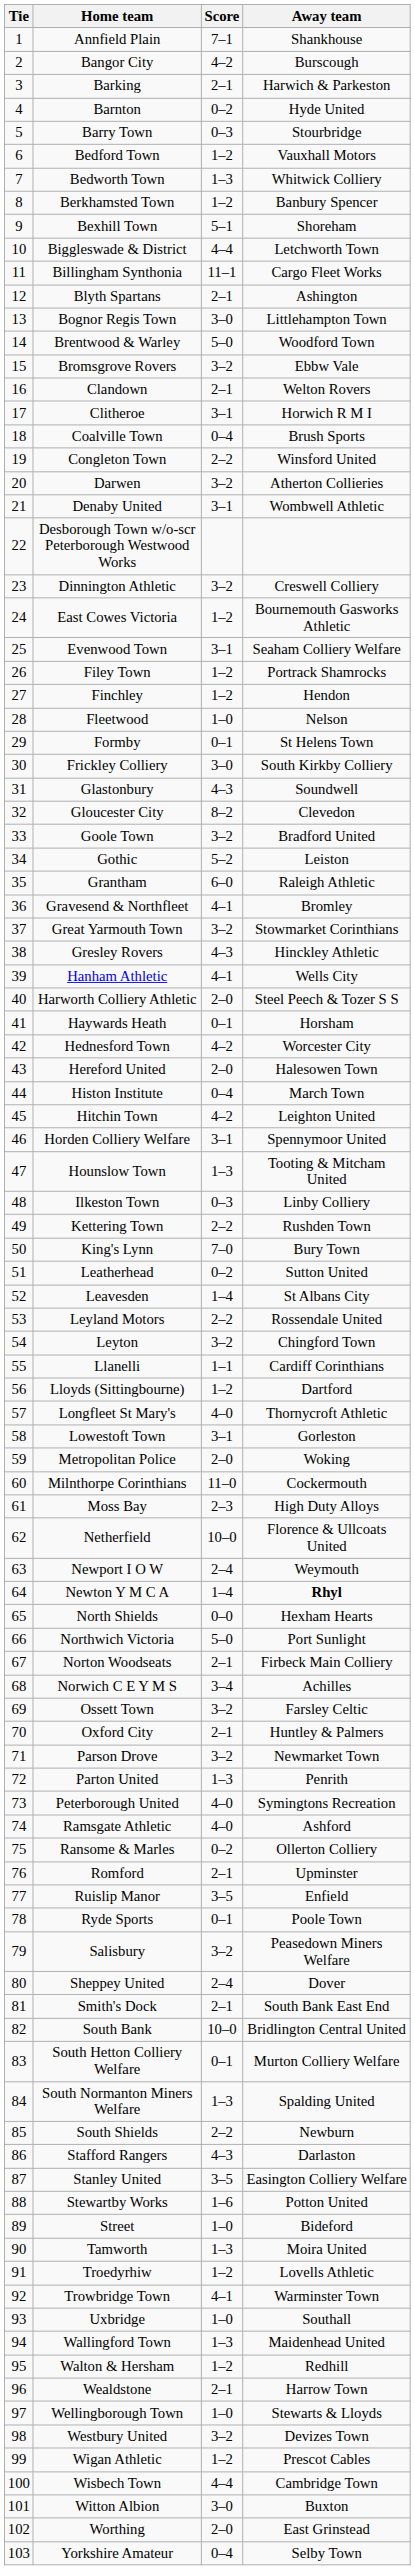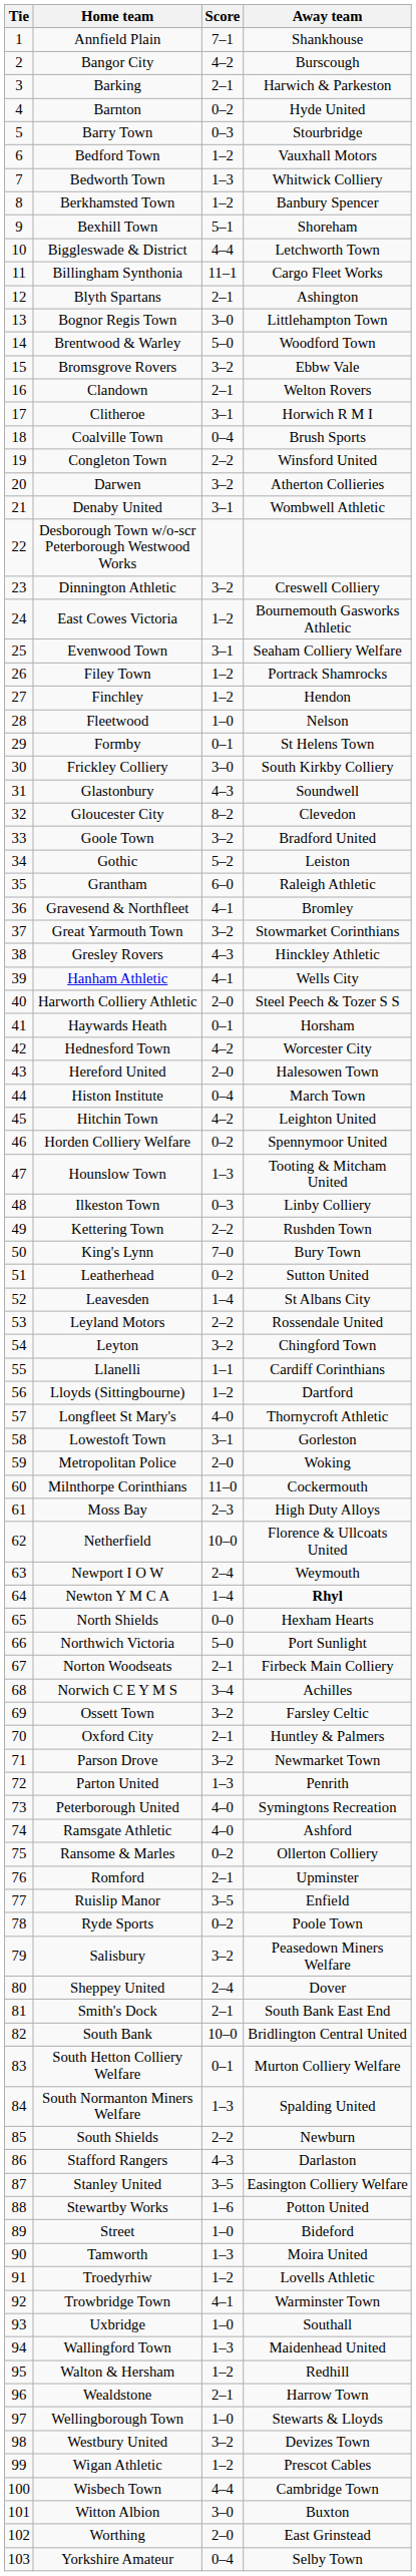 <table class="wikitable" style="text-align:center;">
 <tr>
 <th width=20>Tie</th>
 <th width=175>Home team</th>
 <th width=20>Score</th>
 <th width=175>Away team</th>
 </tr>
 <tr>
 <td>1</td>
 <td>Annfield Plain</td>
 <td>7–1</td>
 <td>Shankhouse</td>
 </tr>
 <tr>
 <td>2</td>
 <td>Bangor City</td>
 <td>4–2</td>
 <td>Burscough</td>
 </tr>
 <tr>
 <td>3</td>
 <td>Barking</td>
 <td>2–1</td>
 <td>Harwich & Parkeston</td>
 </tr>
 <tr>
 <td>4</td>
 <td>Barnton</td>
 <td>0–2</td>
 <td>Hyde United</td>
 </tr>
 <tr>
 <td>5</td>
 <td>Barry Town</td>
 <td>0–3</td>
 <td>Stourbridge</td>
 </tr>
 <tr>
 <td>6</td>
 <td>Bedford Town</td>
 <td>1–2</td>
 <td>Vauxhall Motors</td>
 </tr>
 <tr>
 <td>7</td>
 <td>Bedworth Town</td>
 <td>1–3</td>
 <td>Whitwick Colliery</td>
 </tr>
 <tr>
 <td>8</td>
 <td>Berkhamsted Town</td>
 <td>1–2</td>
 <td>Banbury Spencer</td>
 </tr>
 <tr>
 <td>9</td>
 <td>Bexhill Town</td>
 <td>5–1</td>
 <td>Shoreham</td>
 </tr>
 <tr>
 <td>10</td>
 <td>Biggleswade & District</td>
 <td>4–4</td>
 <td>Letchworth Town</td>
 </tr>
 <tr>
 <td>11</td>
 <td>Billingham Synthonia</td>
 <td>11–1</td>
 <td>Cargo Fleet Works</td>
 </tr>
 <tr>
 <td>12</td>
 <td>Blyth Spartans</td>
 <td>2–1</td>
 <td>Ashington</td>
 </tr>
 <tr>
 <td>13</td>
 <td>Bognor Regis Town</td>
 <td>3–0</td>
 <td>Littlehampton Town</td>
 </tr>
 <tr>
 <td>14</td>
 <td>Brentwood & Warley</td>
 <td>5–0</td>
 <td>Woodford Town</td>
 </tr>
 <tr>
 <td>15</td>
 <td>Bromsgrove Rovers</td>
 <td>3–2</td>
 <td>Ebbw Vale</td>
 </tr>
 <tr>
 <td>16</td>
 <td>Clandown</td>
 <td>2–1</td>
 <td>Welton Rovers</td>
 </tr>
 <tr>
 <td>17</td>
 <td>Clitheroe</td>
 <td>3–1</td>
 <td>Horwich R M I</td>
 </tr>
 <tr>
 <td>18</td>
 <td>Coalville Town</td>
 <td>0–4</td>
 <td>Brush Sports</td>
 </tr>
 <tr>
 <td>19</td>
 <td>Congleton Town</td>
 <td>2–2</td>
 <td>Winsford United</td>
 </tr>
 <tr>
 <td>20</td>
 <td>Darwen</td>
 <td>3–2</td>
 <td>Atherton Collieries</td>
 </tr>
 <tr>
 <td>21</td>
 <td>Denaby United</td>
 <td>3–1</td>
 <td>Wombwell Athletic</td>
 </tr>
 <tr>
 <td>22</td>
 <td>Desborough Town w/o-scr Peterborough Westwood Works</td>
 <td></td>
 <td></td>
 </tr>
 <tr>
 <td>23</td>
 <td>Dinnington Athletic</td>
 <td>3–2</td>
 <td>Creswell Colliery</td>
 </tr>
 <tr>
 <td>24</td>
 <td>East Cowes Victoria</td>
 <td>1–2</td>
 <td>Bournemouth Gasworks Athletic</td>
 </tr>
 <tr>
 <td>25</td>
 <td>Evenwood Town</td>
 <td>3–1</td>
 <td>Seaham Colliery Welfare</td>
 </tr>
 <tr>
 <td>26</td>
 <td>Filey Town</td>
 <td>1–2</td>
 <td>Portrack Shamrocks</td>
 </tr>
 <tr>
 <td>27</td>
 <td>Finchley</td>
 <td>1–2</td>
 <td>Hendon</td>
 </tr>
 <tr>
 <td>28</td>
 <td>Fleetwood</td>
 <td>1–0</td>
 <td>Nelson</td>
 </tr>
 <tr>
 <td>29</td>
 <td>Formby</td>
 <td>0–1</td>
 <td>St Helens Town</td>
 </tr>
 <tr>
 <td>30</td>
 <td>Frickley Colliery</td>
 <td>3–0</td>
 <td>South Kirkby Colliery</td>
 </tr>
 <tr>
 <td>31</td>
 <td>Glastonbury</td>
 <td>4–3</td>
 <td>Soundwell</td>
 </tr>
 <tr>
 <td>32</td>
 <td>Gloucester City</td>
 <td>8–2</td>
 <td>Clevedon</td>
 </tr>
 <tr>
 <td>33</td>
 <td>Goole Town</td>
 <td>3–2</td>
 <td>Bradford United</td>
 </tr>
 <tr>
 <td>34</td>
 <td>Gothic</td>
 <td>5–2</td>
 <td>Leiston</td>
 </tr>
 <tr>
 <td>35</td>
 <td>Grantham</td>
 <td>6–0</td>
 <td>Raleigh Athletic</td>
 </tr>
 <tr>
 <td>36</td>
 <td>Gravesend & Northfleet</td>
 <td>4–1</td>
 <td>Bromley</td>
 </tr>
 <tr>
 <td>37</td>
 <td>Great Yarmouth Town</td>
 <td>3–2</td>
 <td>Stowmarket Corinthians</td>
 </tr>
 <tr>
 <td>38</td>
 <td>Gresley Rovers</td>
 <td>4–3</td>
 <td>Hinckley Athletic</td>
 </tr>
 <tr>
 <td>39</td>
 <td><a href='#'>Hanham Athletic</a></td>
 <td>4–1</td>
 <td>Wells City</td>
 </tr>
 <tr>
 <td>40</td>
 <td>Harworth Colliery Athletic</td>
 <td>2–0</td>
 <td>Steel Peech & Tozer S S</td>
 </tr>
 <tr>
 <td>41</td>
 <td>Haywards Heath</td>
 <td>0–1</td>
 <td>Horsham</td>
 </tr>
 <tr>
 <td>42</td>
 <td>Hednesford Town</td>
 <td>4–2</td>
 <td>Worcester City</td>
 </tr>
 <tr>
 <td>43</td>
 <td>Hereford United</td>
 <td>2–0</td>
 <td>Halesowen Town</td>
 </tr>
 <tr>
 <td>44</td>
 <td>Histon Institute</td>
 <td>0–4</td>
 <td>March Town</td>
 </tr>
 <tr>
 <td>45</td>
 <td>Hitchin Town</td>
 <td>4–2</td>
 <td>Leighton United</td>
 </tr>
 <tr>
 <td>46</td>
 <td>Horden Colliery Welfare</td>
-<td>3–1</td>
+<td>0–2</td>
 <td>Spennymoor United</td>
 </tr>
 <tr>
 <td>47</td>
 <td>Hounslow Town</td>
 <td>1–3</td>
 <td>Tooting & Mitcham United</td>
 </tr>
 <tr>
 <td>48</td>
 <td>Ilkeston Town</td>
 <td>0–3</td>
 <td>Linby Colliery</td>
 </tr>
 <tr>
 <td>49</td>
 <td>Kettering Town</td>
 <td>2–2</td>
 <td>Rushden Town</td>
 </tr>
 <tr>
 <td>50</td>
 <td>King's Lynn</td>
 <td>7–0</td>
 <td>Bury Town</td>
 </tr>
 <tr>
 <td>51</td>
 <td>Leatherhead</td>
 <td>0–2</td>
 <td>Sutton United</td>
 </tr>
 <tr>
 <td>52</td>
 <td>Leavesden</td>
 <td>1–4</td>
 <td>St Albans City</td>
 </tr>
 <tr>
 <td>53</td>
 <td>Leyland Motors</td>
 <td>2–2</td>
 <td>Rossendale United</td>
 </tr>
 <tr>
 <td>54</td>
 <td>Leyton</td>
 <td>3–2</td>
 <td>Chingford Town</td>
 </tr>
 <tr>
 <td>55</td>
 <td>Llanelli</td>
 <td>1–1</td>
 <td>Cardiff Corinthians</td>
 </tr>
 <tr>
 <td>56</td>
 <td>Lloyds (Sittingbourne)</td>
 <td>1–2</td>
 <td>Dartford</td>
 </tr>
 <tr>
 <td>57</td>
 <td>Longfleet St Mary's</td>
 <td>4–0</td>
 <td>Thornycroft Athletic</td>
 </tr>
 <tr>
 <td>58</td>
 <td>Lowestoft Town</td>
 <td>3–1</td>
 <td>Gorleston</td>
 </tr>
 <tr>
 <td>59</td>
 <td>Metropolitan Police</td>
 <td>2–0</td>
 <td>Woking</td>
 </tr>
 <tr>
 <td>60</td>
 <td>Milnthorpe Corinthians</td>
 <td>11–0</td>
 <td>Cockermouth</td>
 </tr>
 <tr>
 <td>61</td>
 <td>Moss Bay</td>
 <td>2–3</td>
 <td>High Duty Alloys</td>
 </tr>
 <tr>
 <td>62</td>
 <td>Netherfield</td>
 <td>10–0</td>
 <td>Florence & Ullcoats United</td>
 </tr>
 <tr>
 <td>63</td>
 <td>Newport I O W</td>
 <td>2–4</td>
 <td>Weymouth</td>
 </tr>
 <tr>
 <td>64</td>
 <td>Newton Y M C A</td>
 <td>1–4</td>
 <td><strong>Rhyl</strong></td>
 </tr>
 <tr>
 <td>65</td>
 <td>North Shields</td>
 <td>0–0</td>
 <td>Hexham Hearts</td>
 </tr>
 <tr>
 <td>66</td>
 <td>Northwich Victoria</td>
 <td>5–0</td>
 <td>Port Sunlight</td>
 </tr>
 <tr>
 <td>67</td>
 <td>Norton Woodseats</td>
 <td>2–1</td>
 <td>Firbeck Main Colliery</td>
 </tr>
 <tr>
 <td>68</td>
 <td>Norwich C E Y M S</td>
 <td>3–4</td>
 <td>Achilles</td>
 </tr>
 <tr>
 <td>69</td>
 <td>Ossett Town</td>
 <td>3–2</td>
 <td>Farsley Celtic</td>
 </tr>
 <tr>
 <td>70</td>
 <td>Oxford City</td>
 <td>2–1</td>
 <td>Huntley & Palmers</td>
 </tr>
 <tr>
 <td>71</td>
 <td>Parson Drove</td>
 <td>3–2</td>
 <td>Newmarket Town</td>
 </tr>
 <tr>
 <td>72</td>
 <td>Parton United</td>
 <td>1–3</td>
 <td>Penrith</td>
 </tr>
 <tr>
 <td>73</td>
 <td>Peterborough United</td>
 <td>4–0</td>
 <td>Symingtons Recreation</td>
 </tr>
 <tr>
 <td>74</td>
 <td>Ramsgate Athletic</td>
 <td>4–0</td>
 <td>Ashford</td>
 </tr>
 <tr>
 <td>75</td>
 <td>Ransome & Marles</td>
 <td>0–2</td>
 <td>Ollerton Colliery</td>
 </tr>
 <tr>
 <td>76</td>
 <td>Romford</td>
 <td>2–1</td>
 <td>Upminster</td>
 </tr>
 <tr>
 <td>77</td>
 <td>Ruislip Manor</td>
 <td>3–5</td>
 <td>Enfield</td>
 </tr>
 <tr>
 <td>78</td>
 <td>Ryde Sports</td>
-<td>0–1</td>
+<td>0–2</td>
 <td>Poole Town</td>
 </tr>
 <tr>
 <td>79</td>
 <td>Salisbury</td>
 <td>3–2</td>
 <td>Peasedown Miners Welfare</td>
 </tr>
 <tr>
 <td>80</td>
 <td>Sheppey United</td>
 <td>2–4</td>
 <td>Dover</td>
 </tr>
 <tr>
 <td>81</td>
 <td>Smith's Dock</td>
 <td>2–1</td>
 <td>South Bank East End</td>
 </tr>
 <tr>
 <td>82</td>
 <td>South Bank</td>
 <td>10–0</td>
 <td>Bridlington Central United</td>
 </tr>
 <tr>
 <td>83</td>
 <td>South Hetton Colliery Welfare</td>
 <td>0–1</td>
 <td>Murton Colliery Welfare</td>
 </tr>
 <tr>
 <td>84</td>
 <td>South Normanton Miners Welfare</td>
 <td>1–3</td>
 <td>Spalding United</td>
 </tr>
 <tr>
 <td>85</td>
 <td>South Shields</td>
 <td>2–2</td>
 <td>Newburn</td>
 </tr>
 <tr>
 <td>86</td>
 <td>Stafford Rangers</td>
 <td>4–3</td>
 <td>Darlaston</td>
 </tr>
 <tr>
 <td>87</td>
 <td>Stanley United</td>
 <td>3–5</td>
 <td>Easington Colliery Welfare</td>
 </tr>
 <tr>
 <td>88</td>
 <td>Stewartby Works</td>
 <td>1–6</td>
 <td>Potton United</td>
 </tr>
 <tr>
 <td>89</td>
 <td>Street</td>
 <td>1–0</td>
 <td>Bideford</td>
 </tr>
 <tr>
 <td>90</td>
 <td>Tamworth</td>
 <td>1–3</td>
 <td>Moira United</td>
 </tr>
 <tr>
 <td>91</td>
 <td>Troedyrhiw</td>
 <td>1–2</td>
 <td>Lovells Athletic</td>
 </tr>
 <tr>
 <td>92</td>
 <td>Trowbridge Town</td>
 <td>4–1</td>
 <td>Warminster Town</td>
 </tr>
 <tr>
 <td>93</td>
 <td>Uxbridge</td>
 <td>1–0</td>
 <td>Southall</td>
 </tr>
 <tr>
 <td>94</td>
 <td>Wallingford Town</td>
 <td>1–3</td>
 <td>Maidenhead United</td>
 </tr>
 <tr>
 <td>95</td>
 <td>Walton & Hersham</td>
 <td>1–2</td>
 <td>Redhill</td>
 </tr>
 <tr>
 <td>96</td>
 <td>Wealdstone</td>
 <td>2–1</td>
 <td>Harrow Town</td>
 </tr>
 <tr>
 <td>97</td>
 <td>Wellingborough Town</td>
 <td>1–0</td>
 <td>Stewarts & Lloyds</td>
 </tr>
 <tr>
 <td>98</td>
 <td>Westbury United</td>
 <td>3–2</td>
 <td>Devizes Town</td>
 </tr>
 <tr>
 <td>99</td>
 <td>Wigan Athletic</td>
 <td>1–2</td>
 <td>Prescot Cables</td>
 </tr>
 <tr>
 <td>100</td>
 <td>Wisbech Town</td>
 <td>4–4</td>
 <td>Cambridge Town</td>
 </tr>
 <tr>
 <td>101</td>
 <td>Witton Albion</td>
 <td>3–0</td>
 <td>Buxton</td>
 </tr>
 <tr>
 <td>102</td>
 <td>Worthing</td>
 <td>2–0</td>
 <td>East Grinstead</td>
 </tr>
 <tr>
 <td>103</td>
 <td>Yorkshire Amateur</td>
 <td>0–4</td>
 <td>Selby Town</td>
 </tr>
 </table>
